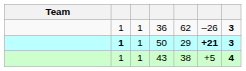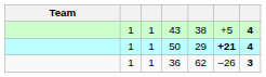 <table class="wikitable" style="text-align:center;">
 <tr>
 <th style="width:10.5em;">Team</th>
 <th style="width:1.5em;"></th>
 <th style="width:1.5em;"></th>
 <th style="width:2.0em;"></th>
 <th style="width:2.0em;"></th>
 <th style="width:2.0em;"></th>
 <th style="width:1.5em;"></th>
 </tr>
+<tr bgcolor=#cfc>
+<td align="left"></td>
+<td>1</td>
+<td>1</td>
+<td>43</td>
+<td>38</td>
+<td>+5</td>
+<td><strong>4</strong></td>
+</tr>
+<tr bgcolor=#bff>
+<td align="left"></td>
+<td>1</td>
+<td>1</td>
+<td>50</td>
+<td>29</td>
+<td><strong>+21</strong></td>
+<td><strong>4</strong></td>
+</tr>
 <tr>
 <td align="left"></td>
 <td>1</td>
 <td>1</td>
 <td>36</td>
 <td>62</td>
 <td>–26</td>
 <td><strong>3</strong></td>
 </tr>
-<tr bgcolor=#bff>
-<td align="left"></td>
-<td><strong>1</strong></td>
-<td>1</td>
-<td>50</td>
-<td>29</td>
-<td><strong>+21</strong></td>
-<td><strong>3</strong></td>
-</tr>
-<tr bgcolor=#cfc>
-<td align="left"></td>
-<td>1</td>
-<td>1</td>
-<td>43</td>
-<td>38</td>
-<td>+5</td>
-<td><strong>4</strong></td>
-</tr>
 </table>
